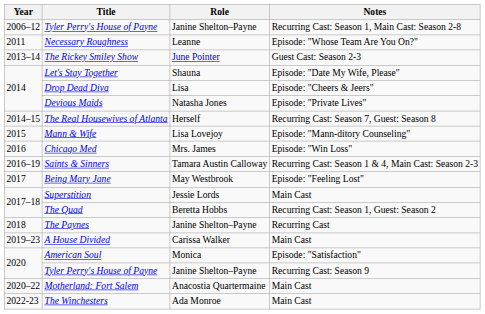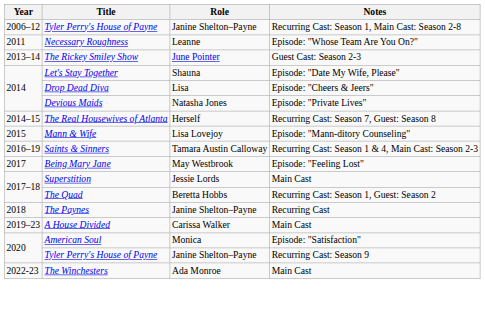 <table class="wikitable sortable">
 <tr>
 <th>Year</th>
 <th>Title</th>
 <th>Role</th>
 <th>Notes</th>
 </tr>
 <tr>
 <td>2006–12</td>
 <td><em><a href='#'>Tyler Perry's House of Payne</a></em></td>
 <td>Janine Shelton–Payne</td>
 <td>Recurring Cast: Season 1, Main Cast: Season 2-8</td>
 </tr>
 <tr>
 <td>2011</td>
 <td><em><a href='#'>Necessary Roughness</a></em></td>
 <td>Leanne</td>
 <td>Episode: "Whose Team Are You On?"</td>
 </tr>
 <tr>
 <td>2013–14</td>
 <td><em><a href='#'>The Rickey Smiley Show</a></em></td>
 <td><a href='#'>June Pointer</a></td>
 <td>Guest Cast: Season 2-3</td>
 </tr>
 <tr>
 <td rowspan="3">2014</td>
 <td><em><a href='#'>Let's Stay Together</a></em></td>
 <td>Shauna</td>
 <td>Episode: "Date My Wife, Please"</td>
 </tr>
 <tr>
 <td><em><a href='#'>Drop Dead Diva</a></em></td>
 <td>Lisa</td>
 <td>Episode: "Cheers & Jeers"</td>
 </tr>
 <tr>
 <td><em><a href='#'>Devious Maids</a></em></td>
 <td>Natasha Jones</td>
 <td>Episode: "Private Lives"</td>
 </tr>
 <tr>
 <td>2014–15</td>
 <td><em><a href='#'>The Real Housewives of Atlanta</a></em></td>
 <td>Herself</td>
 <td>Recurring Cast: Season 7, Guest: Season 8</td>
 </tr>
 <tr>
 <td>2015</td>
 <td><em><a href='#'>Mann & Wife</a></em></td>
 <td>Lisa Lovejoy</td>
 <td>Episode: "Mann-ditory Counseling"</td>
 </tr>
 <tr>
-<td>2016</td>
-<td><em><a href='#'>Chicago Med</a></em></td>
-<td>Mrs. James</td>
-<td>Episode: "Win Loss"</td>
-</tr>
-<tr>
 <td>2016–19</td>
 <td><em><a href='#'>Saints & Sinners</a></em></td>
 <td>Tamara Austin Calloway</td>
 <td>Recurring Cast: Season 1 & 4, Main Cast: Season 2-3</td>
 </tr>
 <tr>
 <td>2017</td>
 <td><em><a href='#'>Being Mary Jane</a></em></td>
 <td>May Westbrook</td>
 <td>Episode: "Feeling Lost"</td>
 </tr>
 <tr>
 <td rowspan="2">2017–18</td>
 <td><em><a href='#'>Superstition</a></em></td>
 <td>Jessie Lords</td>
 <td>Main Cast</td>
 </tr>
 <tr>
 <td><em><a href='#'>The Quad</a></em></td>
 <td>Beretta Hobbs</td>
 <td>Recurring Cast: Season 1, Guest: Season 2</td>
 </tr>
 <tr>
 <td>2018</td>
 <td><em><a href='#'>The Paynes</a></em></td>
 <td>Janine Shelton–Payne</td>
 <td>Recurring Cast</td>
 </tr>
 <tr>
 <td>2019–23</td>
 <td><em><a href='#'>A House Divided</a></em></td>
 <td>Carissa Walker</td>
 <td>Main Cast</td>
 </tr>
 <tr>
 <td rowspan="2">2020</td>
 <td><em><a href='#'>American Soul</a></em></td>
 <td>Monica</td>
 <td>Episode: "Satisfaction"</td>
 </tr>
 <tr>
 <td><em><a href='#'>Tyler Perry's House of Payne</a></em></td>
 <td>Janine Shelton–Payne</td>
 <td>Recurring Cast: Season 9</td>
 </tr>
 <tr>
-<td>2020–22</td>
-<td><em><a href='#'>Motherland: Fort Salem</a></em></td>
-<td>Anacostia Quartermaine</td>
-<td>Main Cast</td>
-</tr>
-<tr>
 <td>2022-23</td>
 <td><em><a href='#'>The Winchesters</a></em></td>
 <td>Ada Monroe</td>
 <td>Main Cast</td>
 </tr>
 </table>
